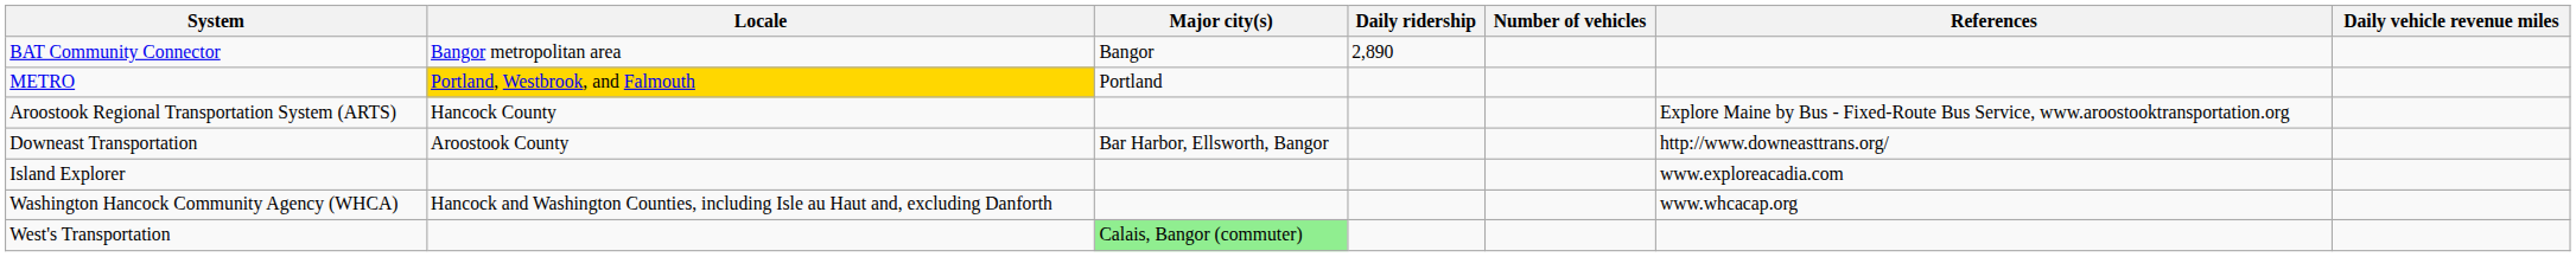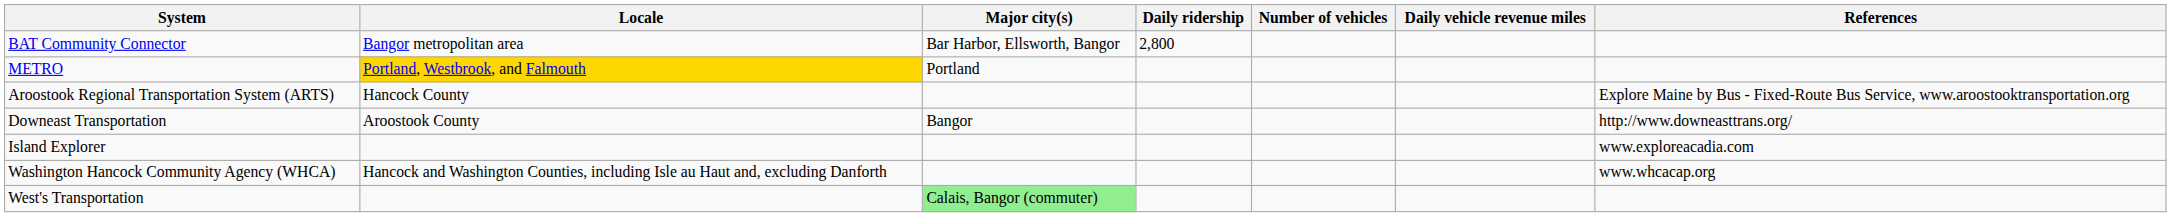 <table class="wikitable sortable" style="font-size: 90%; width: 100%">
 <tr>
 <th>System</th>
 <th>Locale</th>
 <th>Major city(s)</th>
 <th>Daily ridership</th>
 <th>Number of vehicles</th>
+<th>Daily vehicle revenue miles</th>
 <th>References</th>
-<th>Daily vehicle revenue miles</th>
 </tr>
 <tr>
 <td><a href='#'>BAT Community Connector</a></td>
 <td><a href='#'>Bangor</a> metropolitan area</td>
-<td>Bangor</td>
-<td>2,890</td>
+<td>Bar Harbor, Ellsworth, Bangor</td>
+<td>2,800</td>
 <td></td>
 <td></td>
 <td></td>
 </tr>
 <tr>
 <td><a href='#'>METRO</a></td>
 <td style="background: gold;"><a href='#'>Portland</a>, <a href='#'>Westbrook</a>, and <a href='#'>Falmouth</a></td>
 <td>Portland</td>
 <td></td>
 <td></td>
 <td></td>
 <td></td>
 </tr>
 <tr>
 <td>Aroostook Regional Transportation System (ARTS)</td>
 <td>Hancock County</td>
 <td></td>
 <td></td>
 <td></td>
+<td></td>
 <td>Explore Maine by Bus - Fixed-Route Bus Service,  www.aroostooktransportation.org</td>
-<td></td>
 </tr>
 <tr>
 <td>Downeast Transportation</td>
 <td>Aroostook County</td>
-<td>Bar Harbor, Ellsworth, Bangor</td>
+<td>Bangor</td>
+<td></td>
 <td></td>
 <td></td>
 <td>http://www.downeasttrans.org/</td>
-<td></td>
 </tr>
 <tr>
 <td>Island Explorer</td>
 <td></td>
 <td></td>
 <td></td>
 <td></td>
+<td></td>
 <td>www.exploreacadia.com</td>
-<td></td>
 </tr>
 <tr>
 <td>Washington Hancock Community Agency (WHCA)</td>
 <td>Hancock and Washington Counties, including Isle au Haut and, excluding Danforth</td>
 <td></td>
 <td></td>
 <td></td>
+<td></td>
 <td>www.whcacap.org</td>
-<td></td>
 </tr>
 <tr>
 <td>West's Transportation</td>
 <td></td>
 <td style="background: lightgreen;">Calais, Bangor (commuter)</td>
 <td></td>
 <td></td>
 <td></td>
 <td></td>
 </tr>
 </table>
